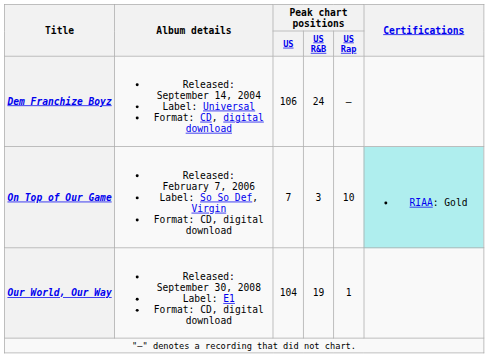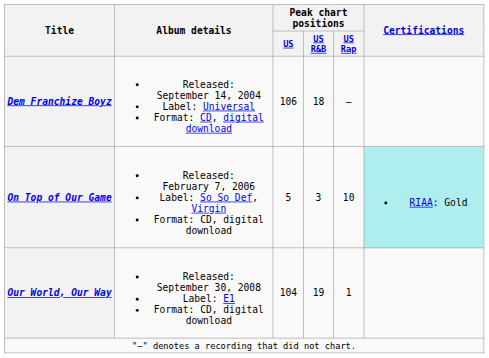 <table class="wikitable plainrowheaders" style="text-align:center;">
 <tr>
 <th scope="col" rowspan="2" style="width:11em;">Title</th>
 <th scope="col" rowspan="2" style="width:16em;">Album details</th>
 <th scope="col" colspan="3">Peak chart positions</th>
 <th scope="col" rowspan="2" style="width:12em;"><a href='#'>Certifications</a></th>
 </tr>
 <tr>
 <th style="width:3em;font-size:90%;"><a href='#'>US</a><br></th>
 <th style="width:3em;font-size:90%;"><a href='#'>US R&B</a><br></th>
 <th style="width:3em;font-size:90%;"><a href='#'>US Rap</a><br></th>
 </tr>
 <tr>
 <th scope="row"><em><a href='#'>Dem Franchize Boyz</a></em></th>
 <td><br><ul><li>Released: September 14, 2004</li><li>Label: <a href='#'>Universal</a></li><li>Format: <a href='#'>CD</a>, <a href='#'>digital download</a></li></ul></td>
 <td>106</td>
-<td>24</td>
+<td>18</td>
 <td>—</td>
 <td></td>
 </tr>
 <tr>
 <th scope="row"><em><a href='#'>On Top of Our Game</a></em></th>
 <td><br><ul><li>Released: February 7, 2006</li><li>Label: <a href='#'>So So Def</a>, <a href='#'>Virgin</a></li><li>Format: CD, digital download</li></ul></td>
-<td>7</td>
+<td>5</td>
 <td>3</td>
 <td>10</td>
 <td style="background: paleturquoise;"><br><ul><li><a href='#'>RIAA</a>: Gold</li></ul></td>
 </tr>
 <tr>
 <th scope="row"><em><a href='#'>Our World, Our Way</a></em></th>
 <td><br><ul><li>Released: September 30, 2008</li><li>Label: <a href='#'>E1</a></li><li>Format: CD, digital download</li></ul></td>
 <td>104</td>
 <td>19</td>
 <td>1</td>
 <td></td>
 </tr>
 <tr>
 <td colspan="14" style="font-size:90%">"—" denotes a recording that did not chart.</td>
 </tr>
 </table>
